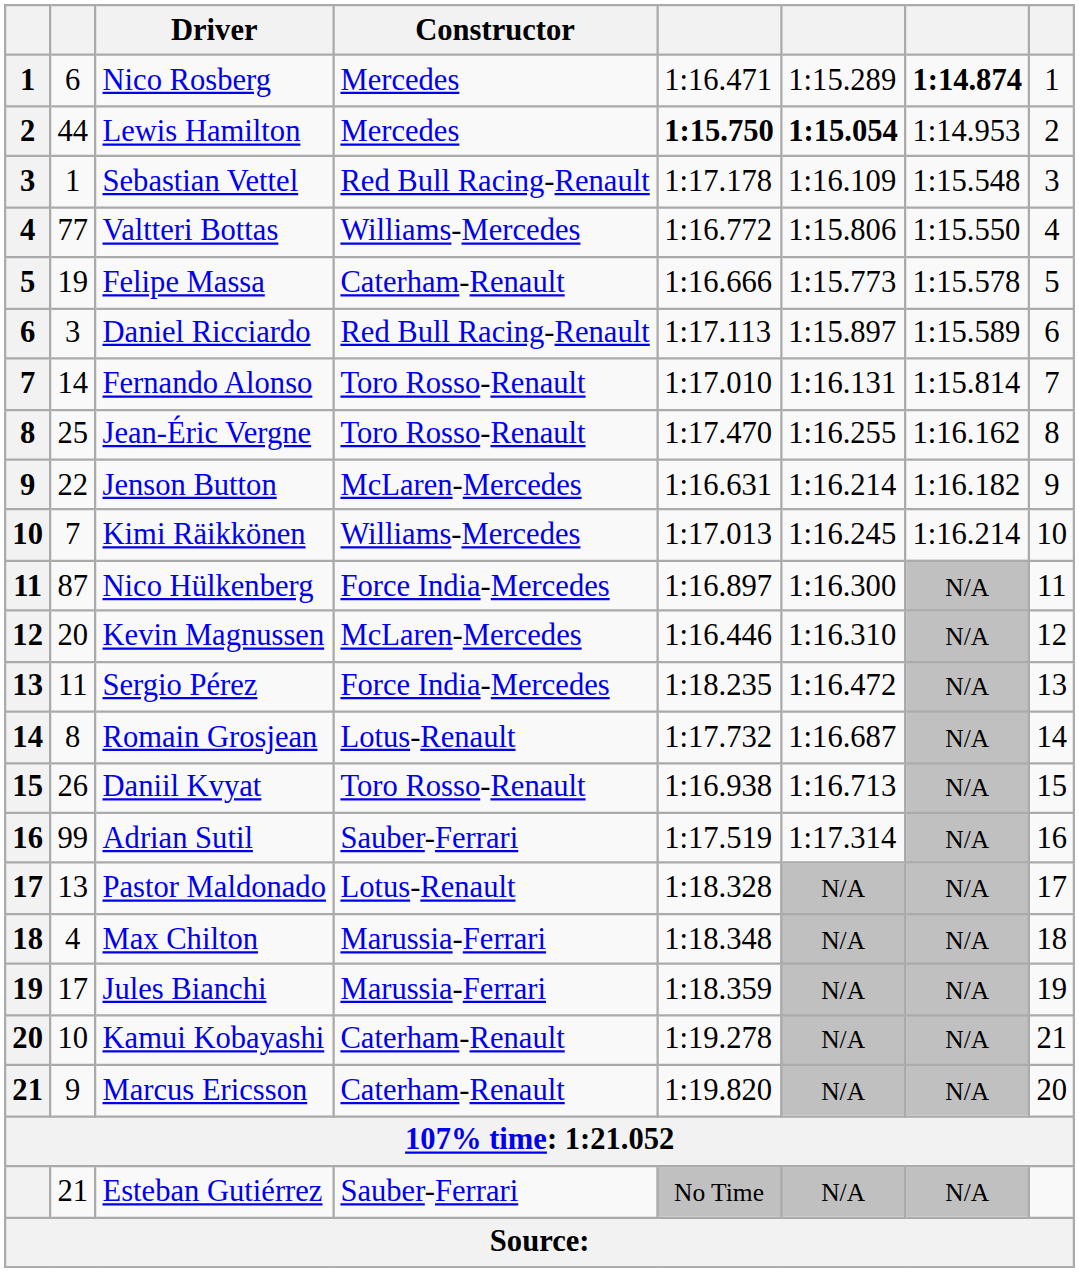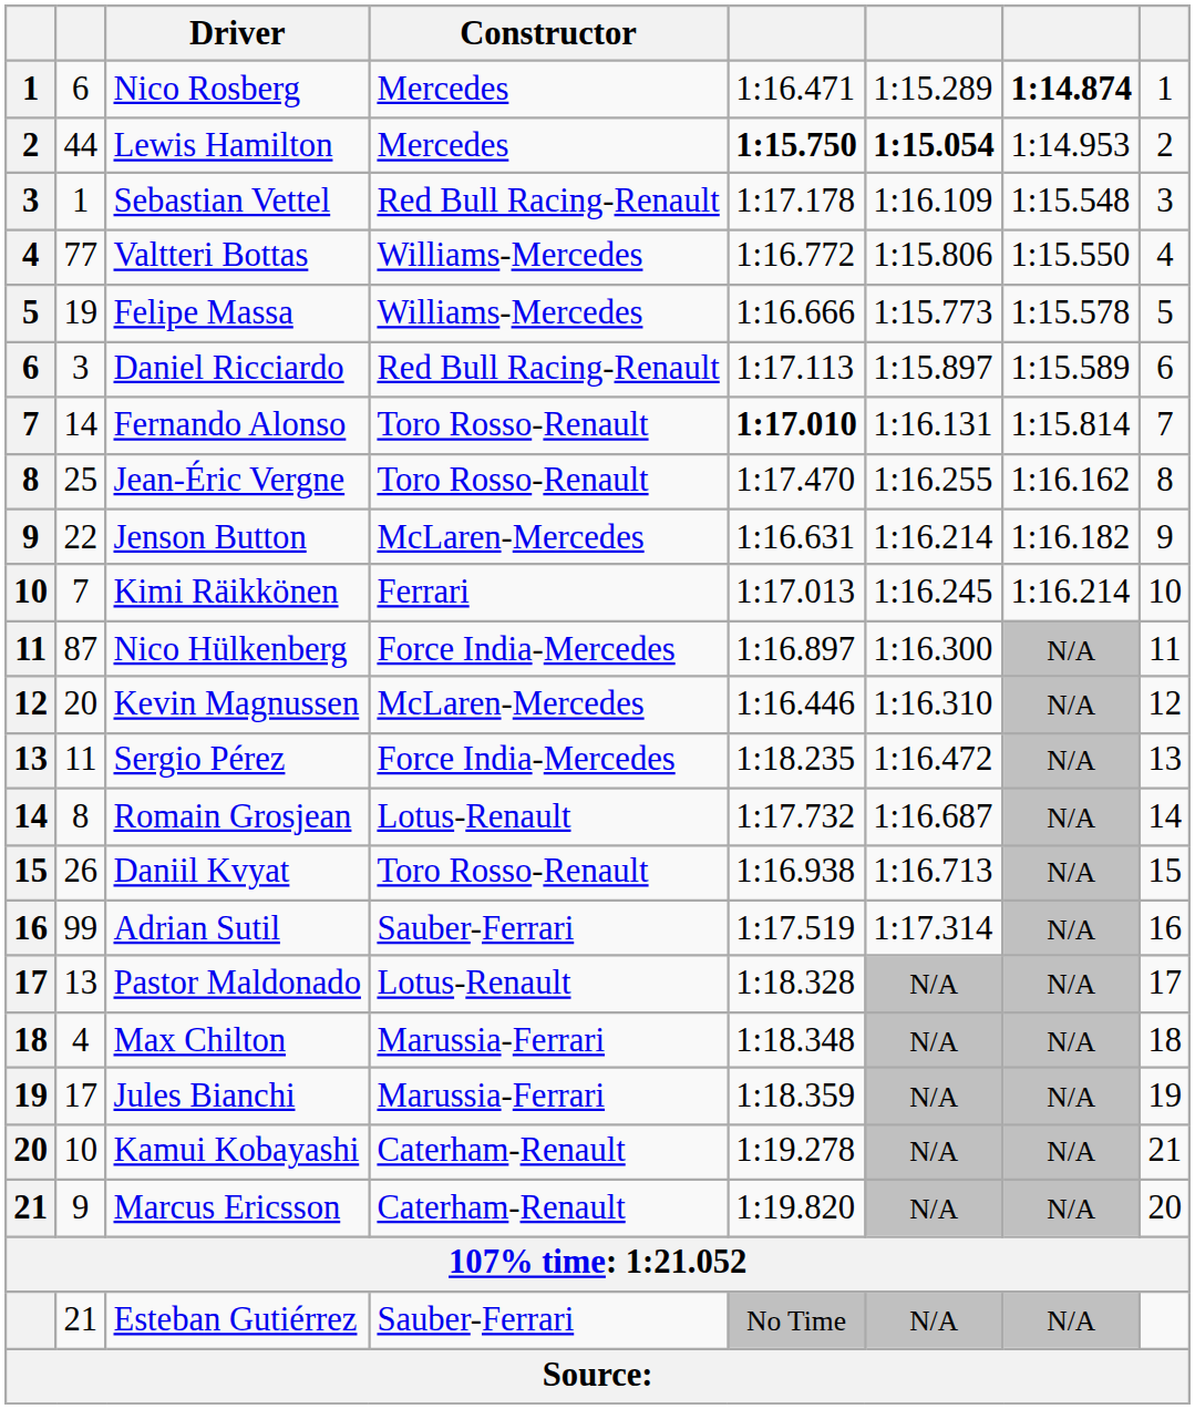 <table class="wikitable sortable" style="font-size:85%">
 <tr>
 <th scope="col"></th>
 <th scope="col"></th>
 <th scope="col">Driver</th>
 <th scope="col">Constructor</th>
 <th scope="col"></th>
 <th scope="col"></th>
 <th scope="col"></th>
 <th scope="col"></th>
 </tr>
 <tr>
 <th scope="row">1</th>
 <td align="center">6</td>
 <td data-sort-value="ROS"> <a href='#'>Nico Rosberg</a></td>
 <td><a href='#'>Mercedes</a></td>
 <td>1:16.471</td>
 <td>1:15.289</td>
 <td><strong>1:14.874</strong></td>
 <td align="center">1</td>
 </tr>
 <tr>
 <th scope="row">2</th>
 <td align="center">44</td>
 <td data-sort-value="HAM"> <a href='#'>Lewis Hamilton</a></td>
 <td><a href='#'>Mercedes</a></td>
 <td><strong>1:15.750</strong></td>
 <td><strong>1:15.054</strong></td>
 <td>1:14.953</td>
 <td align="center">2</td>
 </tr>
 <tr>
 <th scope="row">3</th>
 <td align="center">1</td>
 <td data-sort-value="VET"> <a href='#'>Sebastian Vettel</a></td>
 <td><a href='#'>Red Bull Racing</a>-<a href='#'>Renault</a></td>
 <td>1:17.178</td>
 <td>1:16.109</td>
 <td>1:15.548</td>
 <td align="center">3</td>
 </tr>
 <tr>
 <th scope="row">4</th>
 <td align="center">77</td>
 <td data-sort-value="BOT"> <a href='#'>Valtteri Bottas</a></td>
 <td><a href='#'>Williams</a>-<a href='#'>Mercedes</a></td>
 <td>1:16.772</td>
 <td>1:15.806</td>
 <td>1:15.550</td>
 <td align="center">4</td>
 </tr>
 <tr>
 <th scope="row">5</th>
 <td align="center">19</td>
 <td data-sort-value="MAS"> <a href='#'>Felipe Massa</a></td>
-<td><a href='#'>Caterham</a>-<a href='#'>Renault</a></td>
+<td><a href='#'>Williams</a>-<a href='#'>Mercedes</a></td>
 <td>1:16.666</td>
 <td>1:15.773</td>
 <td>1:15.578</td>
 <td align="center">5</td>
 </tr>
 <tr>
 <th scope="row">6</th>
 <td align="center">3</td>
 <td data-sort-value="RIC"> <a href='#'>Daniel Ricciardo</a></td>
 <td><a href='#'>Red Bull Racing</a>-<a href='#'>Renault</a></td>
 <td>1:17.113</td>
 <td>1:15.897</td>
 <td>1:15.589</td>
 <td align="center">6</td>
 </tr>
 <tr>
 <th scope="row">7</th>
 <td align="center">14</td>
 <td data-sort-value="ALO"> <a href='#'>Fernando Alonso</a></td>
 <td><a href='#'>Toro Rosso</a>-<a href='#'>Renault</a></td>
-<td>1:17.010</td>
+<td><strong>1:17.010</strong></td>
 <td>1:16.131</td>
 <td>1:15.814</td>
 <td align="center">7</td>
 </tr>
 <tr>
 <th scope="row">8</th>
 <td align="center">25</td>
 <td data-sort-value="VER"> <a href='#'>Jean-Éric Vergne</a></td>
 <td><a href='#'>Toro Rosso</a>-<a href='#'>Renault</a></td>
 <td>1:17.470</td>
 <td>1:16.255</td>
 <td>1:16.162</td>
 <td align="center">8</td>
 </tr>
 <tr>
 <th scope="row">9</th>
 <td align="center">22</td>
 <td data-sort-value="BUT"> <a href='#'>Jenson Button</a></td>
 <td><a href='#'>McLaren</a>-<a href='#'>Mercedes</a></td>
 <td>1:16.631</td>
 <td>1:16.214</td>
 <td>1:16.182</td>
 <td align="center">9</td>
 </tr>
 <tr>
 <th scope="row">10</th>
 <td align="center">7</td>
 <td data-sort-value="RAI"> <a href='#'>Kimi Räikkönen</a></td>
-<td><a href='#'>Williams</a>-<a href='#'>Mercedes</a></td>
+<td><a href='#'>Ferrari</a></td>
 <td>1:17.013</td>
 <td>1:16.245</td>
 <td>1:16.214</td>
 <td align="center">10</td>
 </tr>
 <tr>
 <th scope="row">11</th>
 <td align="center">87</td>
 <td data-sort-value="HUL"> <a href='#'>Nico Hülkenberg</a></td>
 <td><a href='#'>Force India</a>-<a href='#'>Mercedes</a></td>
 <td>1:16.897</td>
 <td>1:16.300</td>
 <td style="background: silver" align="center" data-sort-value="11"><small>N/A</small></td>
 <td align="center">11</td>
 </tr>
 <tr>
 <th scope="row">12</th>
 <td align="center">20</td>
 <td data-sort-value="MAG"> <a href='#'>Kevin Magnussen</a></td>
 <td><a href='#'>McLaren</a>-<a href='#'>Mercedes</a></td>
 <td>1:16.446</td>
 <td>1:16.310</td>
 <td style="background: silver" align="center" data-sort-value="12"><small>N/A</small></td>
 <td align="center">12</td>
 </tr>
 <tr>
 <th scope="row">13</th>
 <td align="center">11</td>
 <td data-sort-value="PER"> <a href='#'>Sergio Pérez</a></td>
 <td><a href='#'>Force India</a>-<a href='#'>Mercedes</a></td>
 <td>1:18.235</td>
 <td>1:16.472</td>
 <td style="background: silver" align="center" data-sort-value="13"><small>N/A</small></td>
 <td align="center">13</td>
 </tr>
 <tr>
 <th scope="row">14</th>
 <td align="center">8</td>
 <td data-sort-value="GRO"> <a href='#'>Romain Grosjean</a></td>
 <td><a href='#'>Lotus</a>-<a href='#'>Renault</a></td>
 <td>1:17.732</td>
 <td>1:16.687</td>
 <td style="background: silver" align="center" data-sort-value="14"><small>N/A</small></td>
 <td align="center">14</td>
 </tr>
 <tr>
 <th scope="row">15</th>
 <td align="center">26</td>
 <td data-sort-value="KVY"> <a href='#'>Daniil Kvyat</a></td>
 <td><a href='#'>Toro Rosso</a>-<a href='#'>Renault</a></td>
 <td>1:16.938</td>
 <td>1:16.713</td>
 <td style="background: silver" align="center" data-sort-value="15"><small>N/A</small></td>
 <td align="center">15</td>
 </tr>
 <tr>
 <th scope="row">16</th>
 <td align="center">99</td>
 <td data-sort-value="SUT"> <a href='#'>Adrian Sutil</a></td>
 <td><a href='#'>Sauber</a>-<a href='#'>Ferrari</a></td>
 <td>1:17.519</td>
 <td>1:17.314</td>
 <td style="background: silver" align="center" data-sort-value="16"><small>N/A</small></td>
 <td align="center">16</td>
 </tr>
 <tr>
 <th scope="row">17</th>
 <td align="center">13</td>
 <td data-sort-value="MAL"> <a href='#'>Pastor Maldonado</a></td>
 <td><a href='#'>Lotus</a>-<a href='#'>Renault</a></td>
 <td>1:18.328</td>
 <td style="background: silver" align="center" data-sort-value="17"><small>N/A</small></td>
 <td style="background: silver" align="center" data-sort-value="17"><small>N/A</small></td>
 <td align="center">17</td>
 </tr>
 <tr>
 <th scope="row">18</th>
 <td align="center">4</td>
 <td data-sort-value="CHI"> <a href='#'>Max Chilton</a></td>
 <td><a href='#'>Marussia</a>-<a href='#'>Ferrari</a></td>
 <td>1:18.348</td>
 <td style="background: silver" align="center" data-sort-value="18"><small>N/A</small></td>
 <td style="background: silver" align="center" data-sort-value="18"><small>N/A</small></td>
 <td align="center">18</td>
 </tr>
 <tr>
 <th scope="row">19</th>
 <td align="center">17</td>
 <td data-sort-value="BIA"> <a href='#'>Jules Bianchi</a></td>
 <td><a href='#'>Marussia</a>-<a href='#'>Ferrari</a></td>
 <td>1:18.359</td>
 <td style="background: silver" align="center" data-sort-value="19"><small>N/A</small></td>
 <td style="background: silver" align="center" data-sort-value="19"><small>N/A</small></td>
 <td align="center">19</td>
 </tr>
 <tr>
 <th scope="row">20</th>
 <td align="center">10</td>
 <td data-sort-value="KOB"> <a href='#'>Kamui Kobayashi</a></td>
 <td><a href='#'>Caterham</a>-<a href='#'>Renault</a></td>
 <td>1:19.278</td>
 <td style="background: silver" align="center" data-sort-value="20"><small>N/A</small></td>
 <td style="background: silver" align="center" data-sort-value="20"><small>N/A</small></td>
 <td align="center">21</td>
 </tr>
 <tr>
 <th scope="row">21</th>
 <td align="center">9</td>
 <td data-sort-value="ERI"> <a href='#'>Marcus Ericsson</a></td>
 <td><a href='#'>Caterham</a>-<a href='#'>Renault</a></td>
 <td>1:19.820</td>
 <td style="background: silver" align="center" data-sort-value="21"><small>N/A</small></td>
 <td style="background: silver" align="center" data-sort-value="21"><small>N/A</small></td>
 <td align="center">20</td>
 </tr>
 <tr class="sortbottom">
 <th colspan="8"><a href='#'>107% time</a>: 1:21.052</th>
 </tr>
 <tr>
 <th scope="row"></th>
 <td align="center">21</td>
 <td data-sort-value="GUT"> <a href='#'>Esteban Gutiérrez</a></td>
 <td><a href='#'>Sauber</a>-<a href='#'>Ferrari</a></td>
 <td style="background: silver" align="center" data-sort-value="22"><small>No Time</small></td>
 <td style="background: silver" align="center" data-sort-value="22"><small>N/A</small></td>
 <td style="background: silver" align="center" data-sort-value="22"><small>N/A</small></td>
 <td data-sort-value="22" align="center"></td>
 </tr>
 <tr class="sortbottom">
 <th colspan="8">Source:</th>
 </tr>
 <tr>
 </tr>
 </table>
